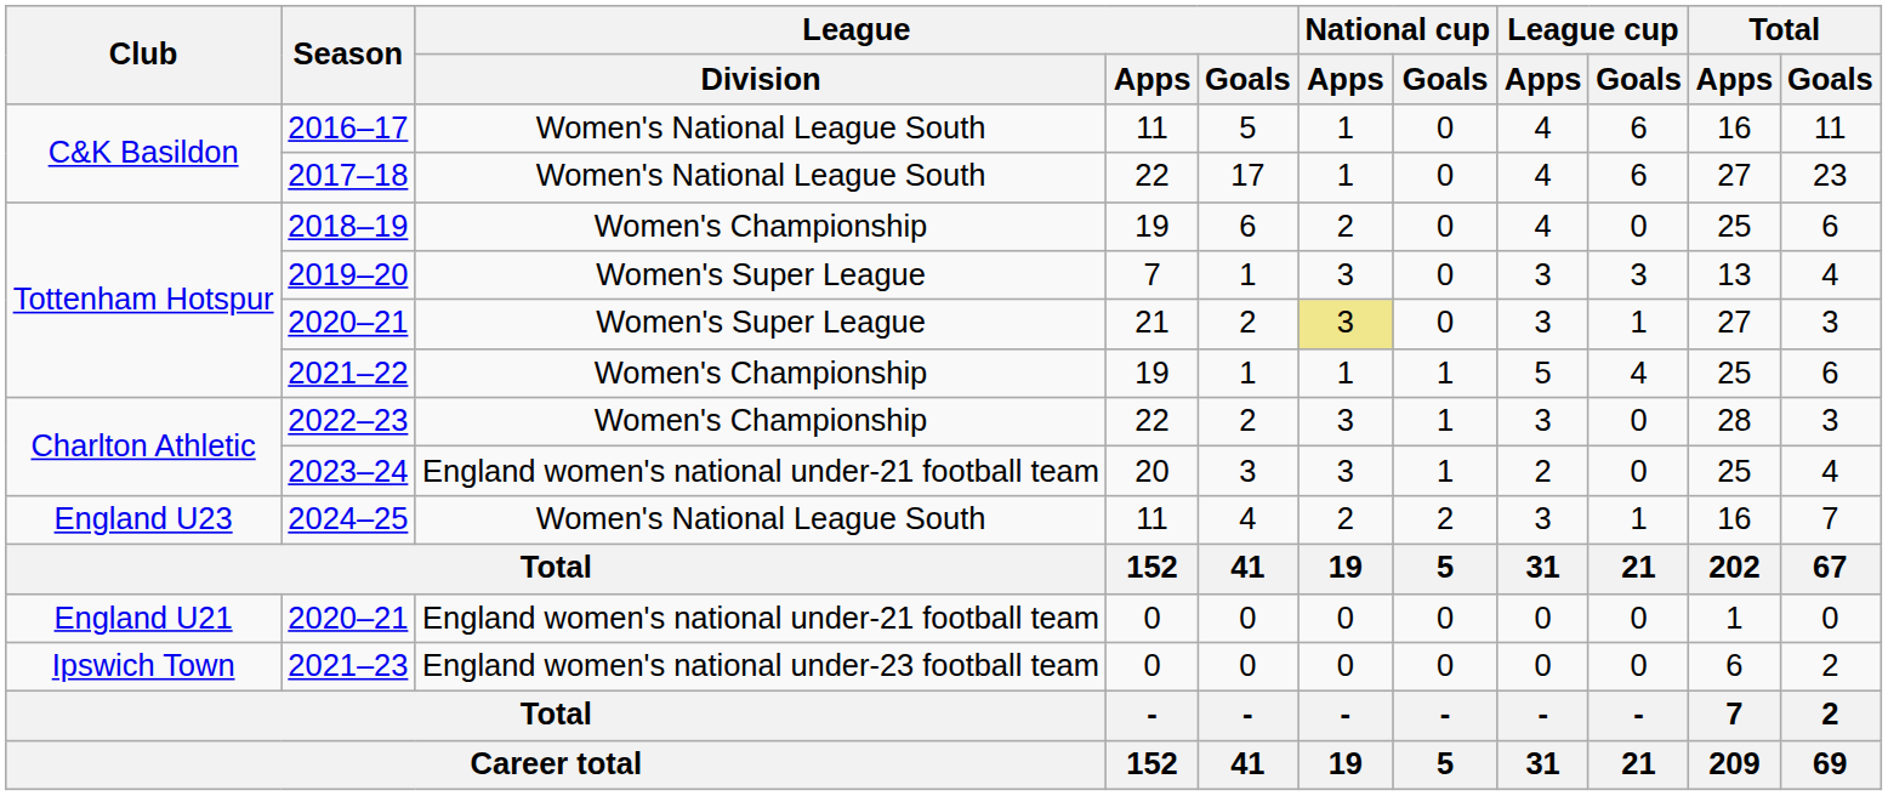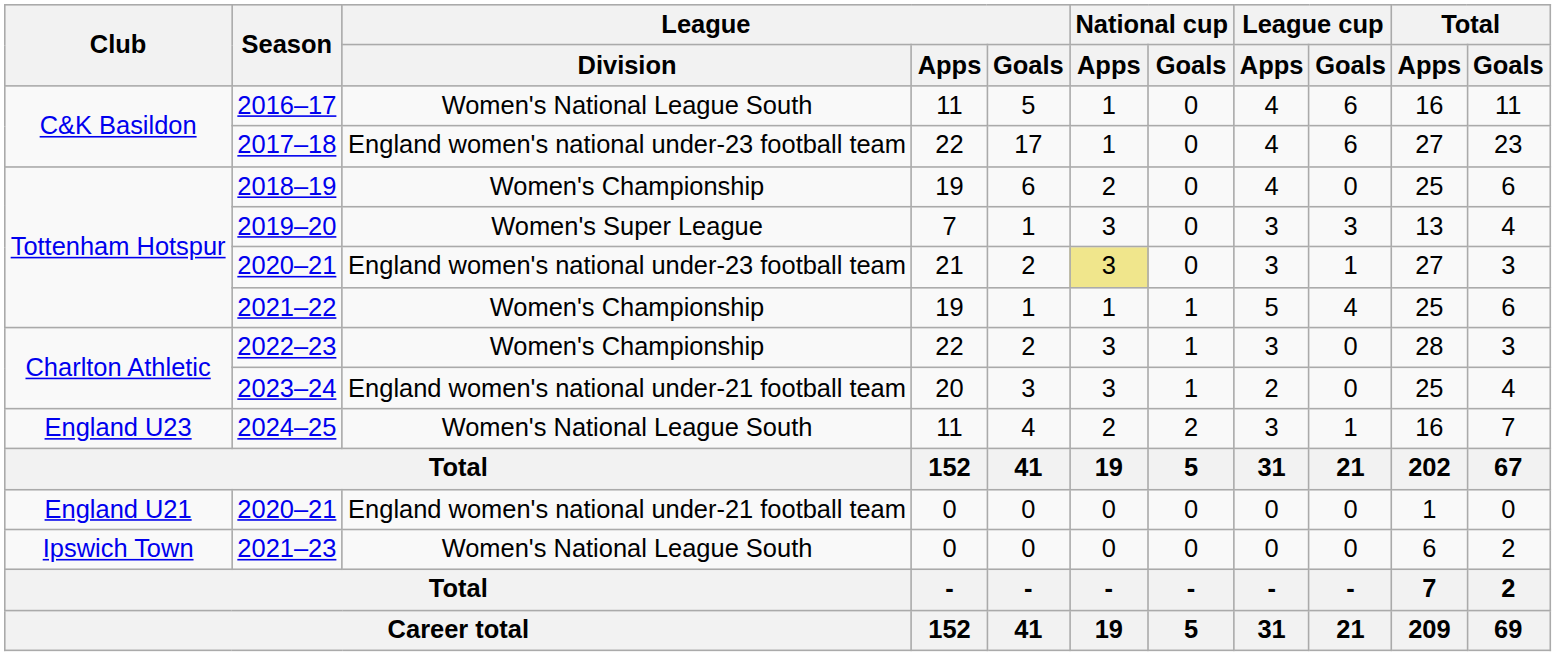 <table class="wikitable" style="text-align: center;">
 <tr>
 <th rowspan="2">Club</th>
 <th rowspan="2">Season</th>
 <th colspan="3">League</th>
 <th colspan="2">National cup</th>
 <th colspan="2">League cup</th>
 <th colspan="2">Total</th>
 </tr>
 <tr>
 <th>Division</th>
 <th>Apps</th>
 <th>Goals</th>
 <th>Apps</th>
 <th>Goals</th>
 <th>Apps</th>
 <th>Goals</th>
 <th>Apps</th>
 <th>Goals</th>
 </tr>
 <tr>
 <td rowspan="2"><a href='#'>C&K Basildon</a></td>
 <td><a href='#'>2016–17</a></td>
 <td>Women's National League South</td>
 <td>11</td>
 <td>5</td>
 <td>1</td>
 <td>0</td>
 <td>4</td>
 <td>6</td>
 <td>16</td>
 <td>11</td>
 </tr>
 <tr>
 <td><a href='#'>2017–18</a></td>
-<td>Women's National League South</td>
+<td>England women's national under-23 football team</td>
 <td>22</td>
 <td>17</td>
 <td>1</td>
 <td>0</td>
 <td>4</td>
 <td>6</td>
 <td>27</td>
 <td>23</td>
 </tr>
 <tr>
 <td rowspan="4"><a href='#'>Tottenham Hotspur</a></td>
 <td><a href='#'>2018–19</a></td>
 <td>Women's Championship</td>
 <td>19</td>
 <td>6</td>
 <td>2</td>
 <td>0</td>
 <td>4</td>
 <td>0</td>
 <td>25</td>
 <td>6</td>
 </tr>
 <tr>
 <td><a href='#'>2019–20</a></td>
 <td>Women's Super League</td>
 <td>7</td>
 <td>1</td>
 <td>3</td>
 <td>0</td>
 <td>3</td>
 <td>3</td>
 <td>13</td>
 <td>4</td>
 </tr>
 <tr>
 <td><a href='#'>2020–21</a></td>
-<td>Women's Super League</td>
+<td>England women's national under-23 football team</td>
 <td>21</td>
 <td>2</td>
 <td style="background: khaki;">3</td>
 <td>0</td>
 <td>3</td>
 <td>1</td>
 <td>27</td>
 <td>3</td>
 </tr>
 <tr>
 <td><a href='#'>2021–22</a></td>
 <td>Women's Championship</td>
 <td>19</td>
 <td>1</td>
 <td>1</td>
 <td>1</td>
 <td>5</td>
 <td>4</td>
 <td>25</td>
 <td>6</td>
 </tr>
 <tr>
 <td rowspan="2"><a href='#'>Charlton Athletic</a></td>
 <td><a href='#'>2022–23</a></td>
 <td>Women's Championship</td>
 <td>22</td>
 <td>2</td>
 <td>3</td>
 <td>1</td>
 <td>3</td>
 <td>0</td>
 <td>28</td>
 <td>3</td>
 </tr>
 <tr>
 <td><a href='#'>2023–24</a></td>
 <td>England women's national under-21 football team</td>
 <td>20</td>
 <td>3</td>
 <td>3</td>
 <td>1</td>
 <td>2</td>
 <td>0</td>
 <td>25</td>
 <td>4</td>
 </tr>
 <tr>
 <td rowspan="1"><a href='#'>England U23</a></td>
 <td><a href='#'>2024–25</a></td>
 <td>Women's National League South</td>
 <td>11</td>
 <td>4</td>
 <td>2</td>
 <td>2</td>
 <td>3</td>
 <td>1</td>
 <td>16</td>
 <td>7</td>
 </tr>
 <tr>
 <th colspan="3">Total</th>
 <th>152</th>
 <th>41</th>
 <th>19</th>
 <th>5</th>
 <th>31</th>
 <th>21</th>
 <th>202</th>
 <th>67</th>
 </tr>
 <tr>
 <td rowspan="1"><a href='#'>England U21</a></td>
 <td><a href='#'>2020–21</a></td>
 <td>England women's national under-21 football team</td>
 <td>0</td>
 <td>0</td>
 <td>0</td>
 <td>0</td>
 <td>0</td>
 <td>0</td>
 <td>1</td>
 <td>0</td>
 </tr>
 <tr>
 <td rowspan="1"><a href='#'>Ipswich Town</a></td>
 <td><a href='#'>2021–23</a></td>
-<td>England women's national under-23 football team</td>
+<td>Women's National League South</td>
 <td>0</td>
 <td>0</td>
 <td>0</td>
 <td>0</td>
 <td>0</td>
 <td>0</td>
 <td>6</td>
 <td>2</td>
 </tr>
 <tr>
 <th colspan="3">Total</th>
 <th>-</th>
 <th>-</th>
 <th>-</th>
 <th>-</th>
 <th>-</th>
 <th>-</th>
 <th>7</th>
 <th>2</th>
 </tr>
 <tr>
 <th colspan="3">Career total</th>
 <th>152</th>
 <th>41</th>
 <th>19</th>
 <th>5</th>
 <th>31</th>
 <th>21</th>
 <th>209</th>
 <th>69</th>
 </tr>
 </table>
